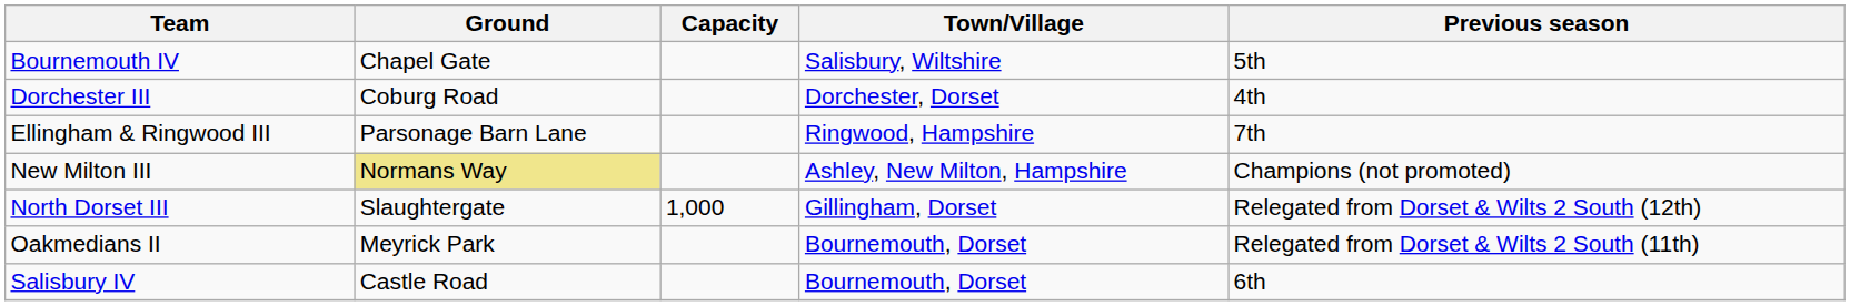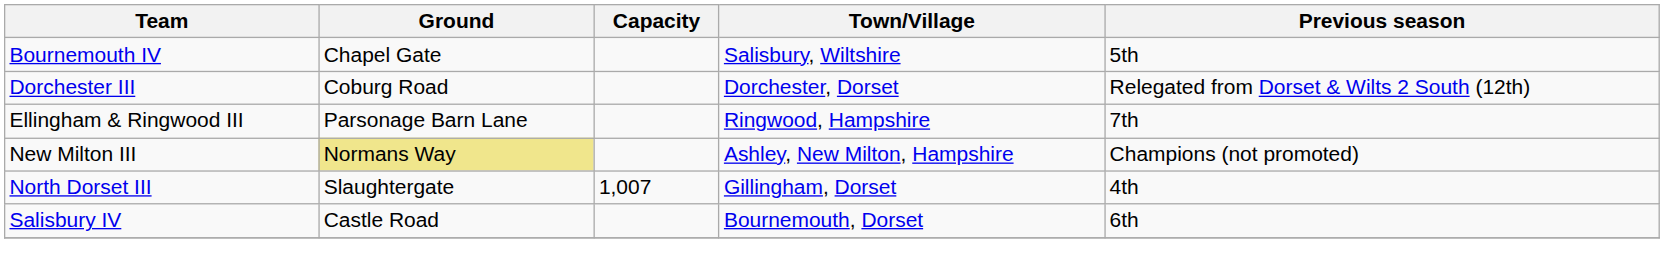 <table class="wikitable sortable" width=100%>
 <tr>
 <th>Team</th>
 <th>Ground</th>
 <th>Capacity</th>
 <th>Town/Village</th>
 <th>Previous season</th>
 </tr>
 <tr>
 <td><a href='#'>Bournemouth IV</a></td>
 <td>Chapel Gate</td>
 <td></td>
 <td><a href='#'>Salisbury</a>, <a href='#'>Wiltshire</a></td>
 <td>5th</td>
 </tr>
 <tr>
 <td><a href='#'>Dorchester III</a></td>
 <td>Coburg Road</td>
 <td></td>
 <td><a href='#'>Dorchester</a>, <a href='#'>Dorset</a></td>
-<td>4th</td>
+<td>Relegated from <a href='#'>Dorset & Wilts 2 South</a> (12th)</td>
 </tr>
 <tr>
 <td>Ellingham & Ringwood III</td>
 <td>Parsonage Barn Lane</td>
 <td></td>
 <td><a href='#'>Ringwood</a>, <a href='#'>Hampshire</a></td>
 <td>7th</td>
 </tr>
 <tr>
 <td>New Milton III</td>
 <td style="background: khaki;">Normans Way</td>
 <td></td>
 <td><a href='#'>Ashley</a>, <a href='#'>New Milton</a>, <a href='#'>Hampshire</a></td>
 <td>Champions (not promoted)</td>
 </tr>
 <tr>
 <td><a href='#'>North Dorset III</a></td>
 <td>Slaughtergate</td>
-<td>1,000</td>
+<td>1,007</td>
 <td><a href='#'>Gillingham</a>, <a href='#'>Dorset</a></td>
-<td>Relegated from <a href='#'>Dorset & Wilts 2 South</a> (12th)</td>
-</tr>
-<tr>
-<td>Oakmedians II</td>
-<td>Meyrick Park</td>
-<td></td>
-<td><a href='#'>Bournemouth</a>, <a href='#'>Dorset</a></td>
-<td>Relegated from <a href='#'>Dorset & Wilts 2 South</a> (11th)</td>
+<td>4th</td>
 </tr>
 <tr>
 <td><a href='#'>Salisbury IV</a></td>
 <td>Castle Road</td>
 <td></td>
 <td><a href='#'>Bournemouth</a>, <a href='#'>Dorset</a></td>
 <td>6th</td>
 </tr>
 <tr>
 </tr>
 </table>
